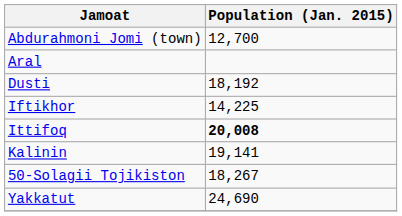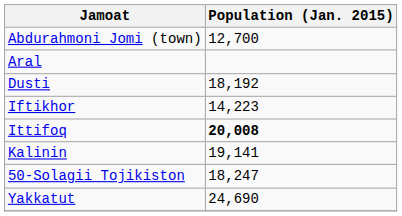 <table class="wikitable sortable">
 <tr>
 <th>Jamoat</th>
 <th>Population (Jan. 2015)</th>
 </tr>
 <tr>
 <td><a href='#'>Abdurahmoni Jomi</a> (town)</td>
 <td>12,700</td>
 </tr>
 <tr>
 <td><a href='#'>Aral</a></td>
 <td></td>
 </tr>
 <tr>
 <td><a href='#'>Dusti</a></td>
 <td>18,192</td>
 </tr>
 <tr>
 <td><a href='#'>Iftikhor</a></td>
-<td>14,225</td>
+<td>14,223</td>
 </tr>
 <tr>
 <td><a href='#'>Ittifoq</a></td>
 <td><strong>20,008</strong></td>
 </tr>
 <tr>
 <td><a href='#'>Kalinin</a></td>
 <td>19,141</td>
 </tr>
 <tr>
 <td><a href='#'>50-Solagii Tojikiston</a></td>
-<td>18,267</td>
+<td>18,247</td>
 </tr>
 <tr>
 <td><a href='#'>Yakkatut</a></td>
 <td>24,690</td>
 </tr>
 <tr>
 </tr>
 </table>
